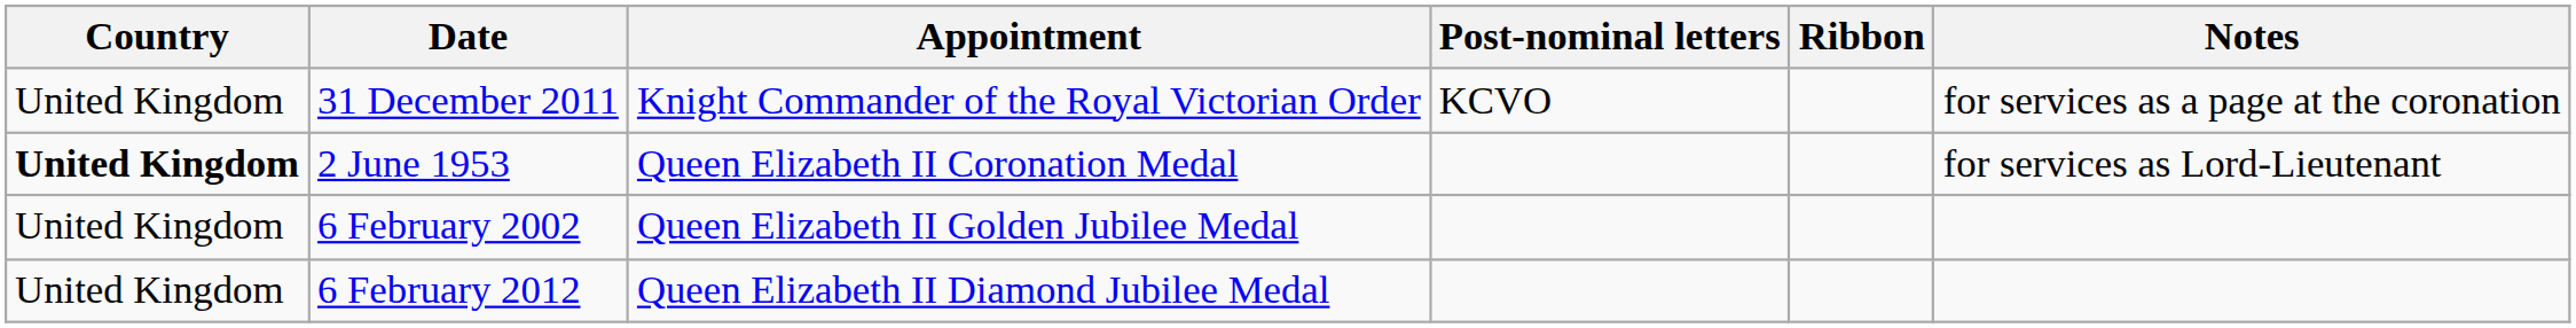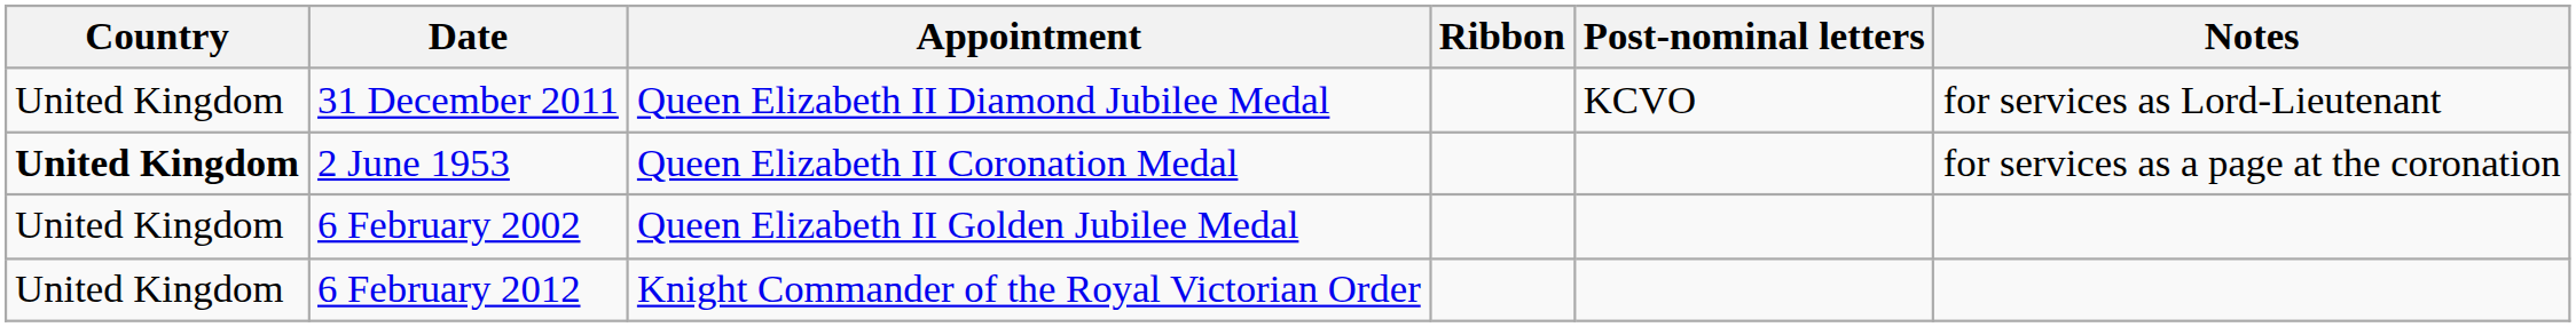 <table class="wikitable sortable">
 <tr>
 <th>Country</th>
 <th>Date</th>
 <th>Appointment</th>
+<th>Ribbon</th>
 <th>Post-nominal letters</th>
-<th>Ribbon</th>
 <th>Notes</th>
 </tr>
 <tr>
 <td>United Kingdom</td>
 <td><a href='#'>31 December 2011</a></td>
-<td><a href='#'>Knight Commander of the Royal Victorian Order</a></td>
+<td><a href='#'>Queen Elizabeth II Diamond Jubilee Medal</a></td>
+<td></td>
 <td>KCVO</td>
-<td></td>
-<td>for services as a page at the coronation</td>
+<td>for services as Lord-Lieutenant</td>
 </tr>
 <tr>
 <td><strong>United Kingdom</strong></td>
 <td><a href='#'>2 June 1953</a></td>
 <td><a href='#'>Queen Elizabeth II Coronation Medal</a></td>
 <td></td>
 <td></td>
-<td>for services as Lord-Lieutenant</td>
+<td>for services as a page at the coronation</td>
 </tr>
 <tr>
 <td>United Kingdom</td>
 <td><a href='#'>6 February 2002</a></td>
 <td><a href='#'>Queen Elizabeth II Golden Jubilee Medal</a></td>
 <td></td>
 <td></td>
 <td></td>
 </tr>
 <tr>
 <td>United Kingdom</td>
 <td><a href='#'>6 February 2012</a></td>
-<td><a href='#'>Queen Elizabeth II Diamond Jubilee Medal</a></td>
+<td><a href='#'>Knight Commander of the Royal Victorian Order</a></td>
 <td></td>
 <td></td>
 <td></td>
 </tr>
 </table>
